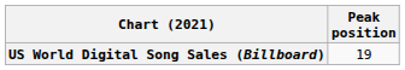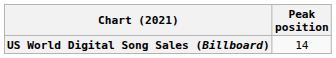 <table class="wikitable plainrowheaders" style="text-align:center">
 <tr>
 <th scope="col">Chart (2021)</th>
 <th scope="col">Peak<br>position</th>
 </tr>
 <tr>
 <th scope="row">US World Digital Song Sales (<em>Billboard</em>)</th>
-<td>19</td>
+<td>14</td>
 </tr>
 </table>
